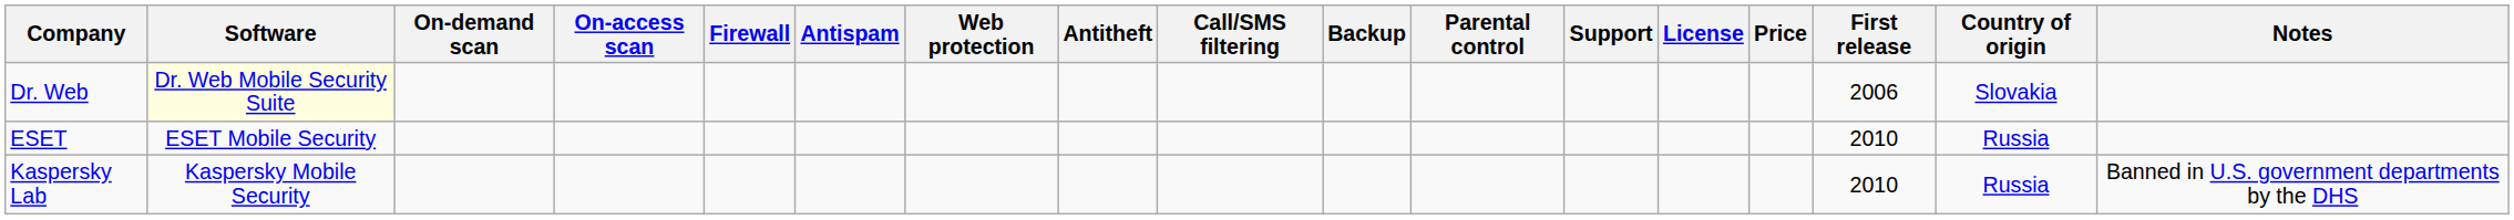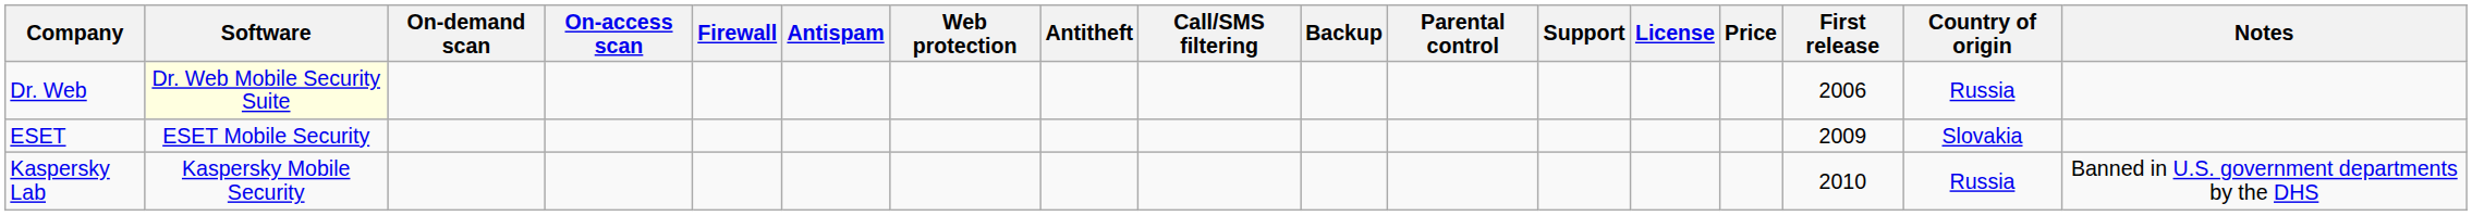 <table class="wikitable sortable sort-under" style="font-size: 85%; text-align: center; width: auto;">
 <tr>
 <th>Company</th>
 <th>Software</th>
 <th>On-demand scan</th>
 <th><a href='#'>On-access scan</a></th>
 <th><a href='#'>Firewall</a></th>
 <th><a href='#'>Antispam</a></th>
 <th>Web protection</th>
 <th>Antitheft</th>
 <th>Call/SMS filtering</th>
 <th>Backup</th>
 <th>Parental control</th>
 <th>Support</th>
 <th><a href='#'>License</a></th>
 <th>Price</th>
 <th>First release</th>
 <th>Country of origin</th>
 <th>Notes</th>
 </tr>
 <tr>
 <td align=left><a href='#'>Dr. Web</a></td>
 <td style="background: lightyellow;"><a href='#'>Dr. Web Mobile Security Suite</a></td>
 <td></td>
 <td></td>
 <td></td>
 <td></td>
 <td></td>
 <td></td>
 <td></td>
 <td></td>
 <td></td>
 <td></td>
 <td></td>
 <td></td>
 <td>2006</td>
-<td><a href='#'>Slovakia</a></td>
+<td><a href='#'>Russia</a></td>
 <td></td>
 </tr>
 <tr>
 <td align=left><a href='#'>ESET</a></td>
 <td><a href='#'>ESET Mobile Security</a></td>
 <td></td>
 <td></td>
 <td></td>
 <td></td>
 <td></td>
 <td></td>
 <td></td>
 <td></td>
 <td></td>
 <td></td>
 <td></td>
 <td></td>
-<td>2010</td>
-<td><a href='#'>Russia</a></td>
+<td>2009</td>
+<td><a href='#'>Slovakia</a></td>
 <td></td>
 </tr>
 <tr>
 <td align=left><a href='#'>Kaspersky Lab</a></td>
 <td><a href='#'>Kaspersky Mobile Security</a></td>
 <td></td>
 <td></td>
 <td></td>
 <td></td>
 <td></td>
 <td></td>
 <td></td>
 <td></td>
 <td></td>
 <td></td>
 <td></td>
 <td></td>
 <td>2010</td>
 <td><a href='#'>Russia</a></td>
 <td>Banned in <a href='#'>U.S. government departments</a> by the <a href='#'>DHS</a></td>
 </tr>
 </table>
